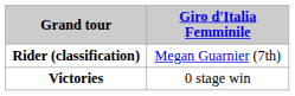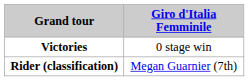 <table class="wikitable" style="background-color:#ffffff; text-align:center;">
 <tr ---->
 <th scope="row" style="background-color:#CCCCCC; text-align:center; width:150px;">Grand tour</th>
 <th scope="col" style="background-color:#CCCCCC; width:150px;"><a href='#'>Giro d'Italia Femminile</a></th>
 </tr>
 <tr>
+<th scope="row" style="background-color:#ffffff; text-align:center;">Victories</th>
+<td>0 stage win</td>
+</tr>
+<tr>
 <th scope="row" style="background-color:#ffffff; text-align:center;">Rider (classification)</th>
 <td><a href='#'>Megan Guarnier</a> (7th)</td>
 </tr>
-<tr>
-<th scope="row" style="background-color:#ffffff; text-align:center;">Victories</th>
-<td>0 stage win</td>
-</tr>
 </table>
